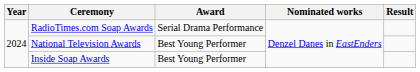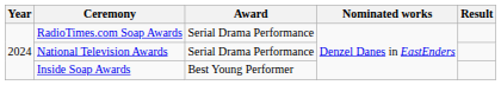 <table class="wikitable sortable">
 <tr>
 <th>Year</th>
 <th>Ceremony</th>
 <th>Award</th>
 <th>Nominated works</th>
 <th>Result</th>
 </tr>
 <tr>
 <td rowspan="3">2024</td>
 <td><a href='#'>RadioTimes.com Soap Awards</a></td>
 <td>Serial Drama Performance</td>
 <td rowspan="3"><a href='#'>Denzel Danes</a> in <em><a href='#'>EastEnders</a></em></td>
 <td></td>
 </tr>
 <tr>
 <td><a href='#'>National Television Awards</a></td>
-<td>Best Young Performer</td>
+<td>Serial Drama Performance</td>
 <td></td>
 </tr>
 <tr>
 <td><a href='#'>Inside Soap Awards</a></td>
 <td>Best Young Performer</td>
 <td></td>
 </tr>
 </table>
